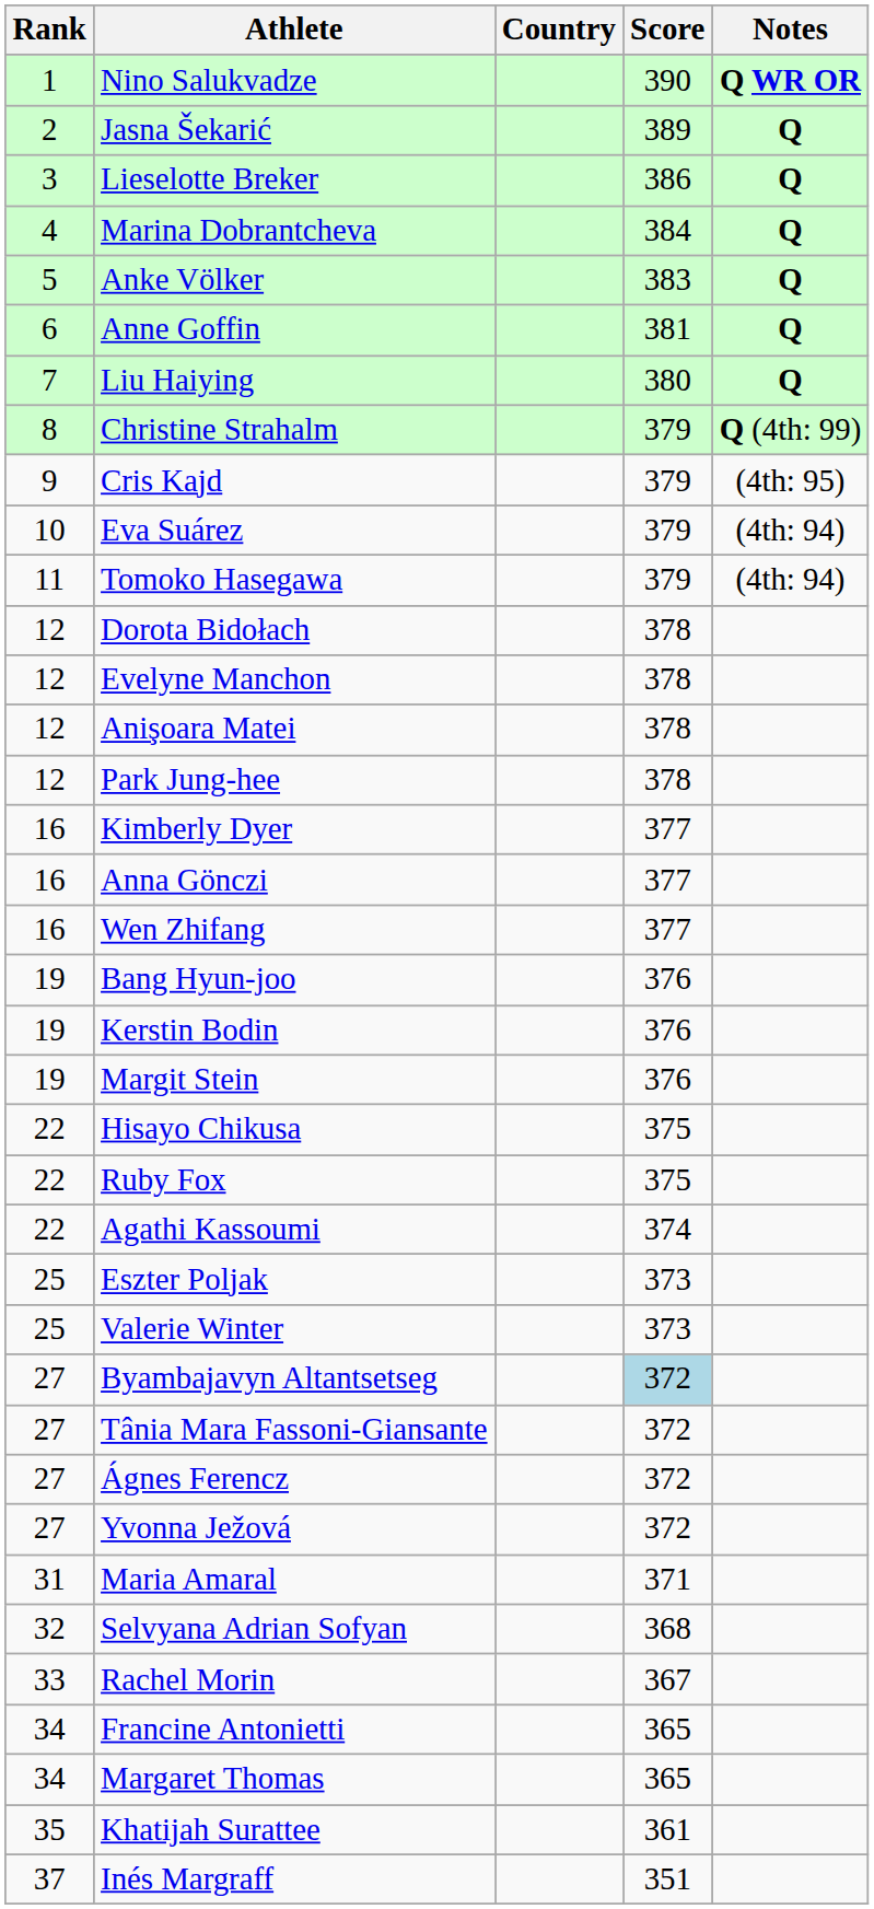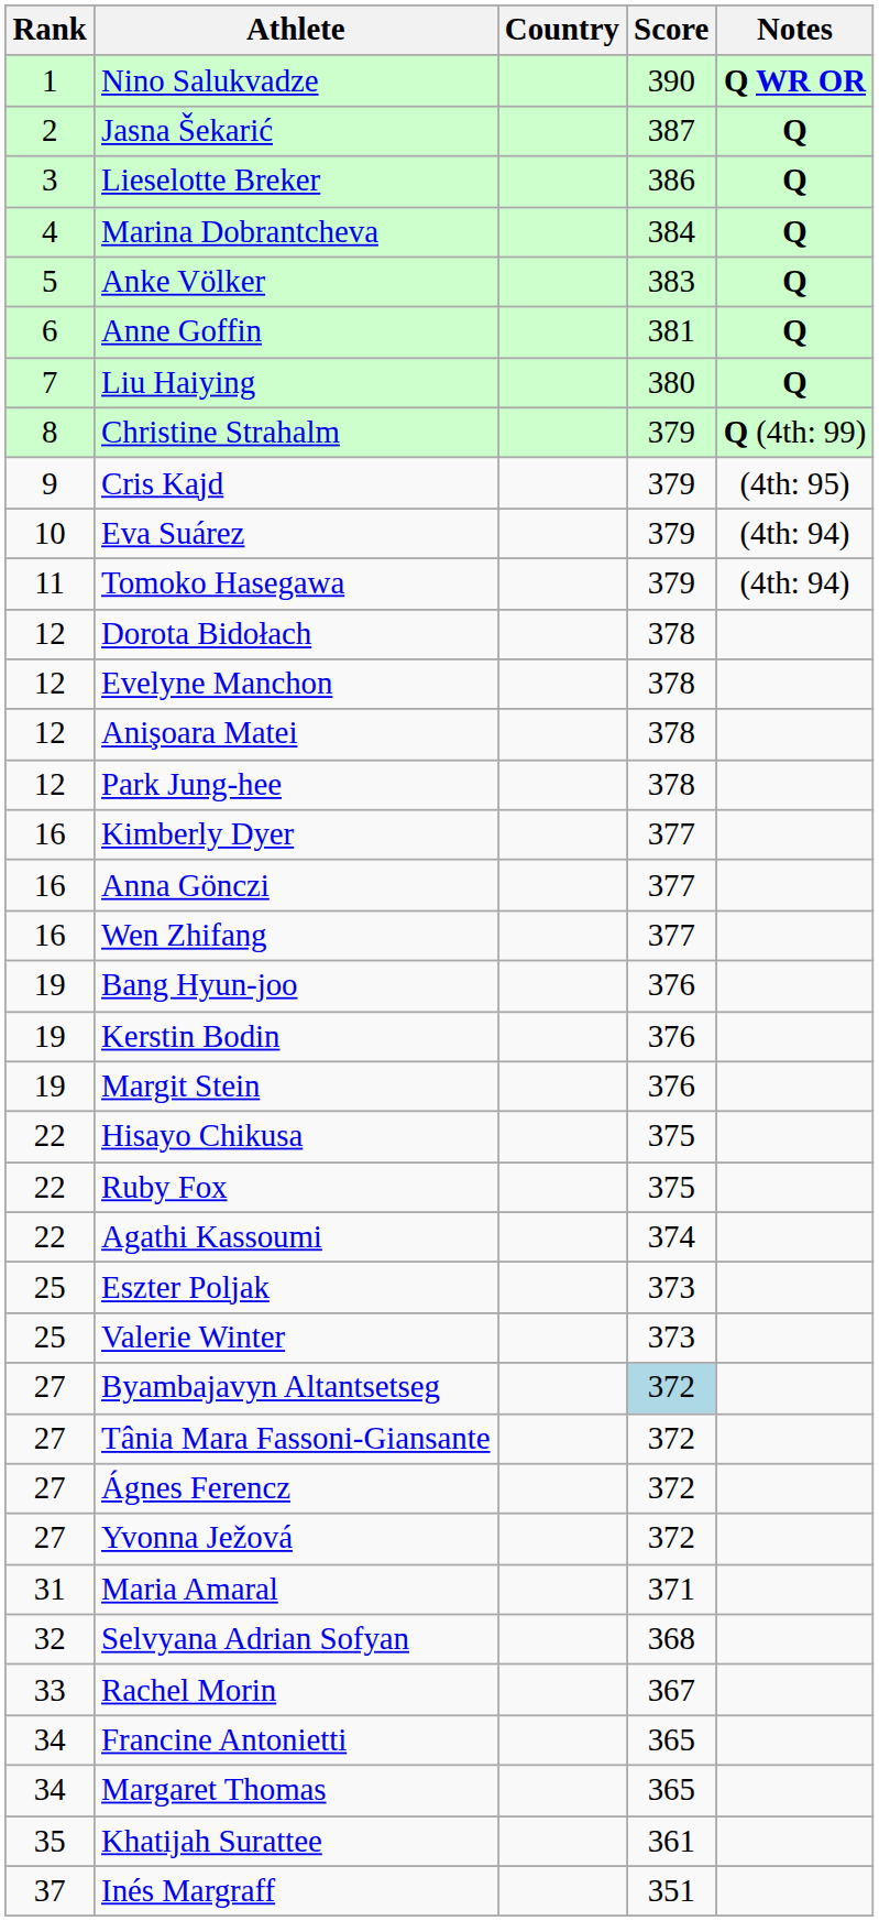 <table class="wikitable sortable" style="text-align: center">
 <tr>
 <th>Rank</th>
 <th>Athlete</th>
 <th>Country</th>
 <th>Score</th>
 <th>Notes</th>
 </tr>
 <tr bgcolor=#ccffcc>
 <td>1</td>
 <td align=left><a href='#'>Nino Salukvadze</a></td>
 <td align=left></td>
 <td>390</td>
 <td><strong>Q <a href='#'>WR OR</a></strong></td>
 </tr>
 <tr bgcolor=#ccffcc>
 <td>2</td>
 <td align=left><a href='#'>Jasna Šekarić</a></td>
 <td align=left></td>
-<td>389</td>
+<td>387</td>
 <td><strong>Q</strong></td>
 </tr>
 <tr bgcolor=#ccffcc>
 <td>3</td>
 <td align=left><a href='#'>Lieselotte Breker</a></td>
 <td align=left></td>
 <td>386</td>
 <td><strong>Q</strong></td>
 </tr>
 <tr bgcolor=#ccffcc>
 <td>4</td>
 <td align=left><a href='#'>Marina Dobrantcheva</a></td>
 <td align=left></td>
 <td>384</td>
 <td><strong>Q</strong></td>
 </tr>
 <tr bgcolor=#ccffcc>
 <td>5</td>
 <td align=left><a href='#'>Anke Völker</a></td>
 <td align=left></td>
 <td>383</td>
 <td><strong>Q</strong></td>
 </tr>
 <tr bgcolor=#ccffcc>
 <td>6</td>
 <td align=left><a href='#'>Anne Goffin</a></td>
 <td align=left></td>
 <td>381</td>
 <td><strong>Q</strong></td>
 </tr>
 <tr bgcolor=#ccffcc>
 <td>7</td>
 <td align=left><a href='#'>Liu Haiying</a></td>
 <td align=left></td>
 <td>380</td>
 <td><strong>Q</strong></td>
 </tr>
 <tr bgcolor=#ccffcc>
 <td>8</td>
 <td align=left><a href='#'>Christine Strahalm</a></td>
 <td align=left></td>
 <td>379</td>
 <td><strong>Q</strong> (4th: 99)</td>
 </tr>
 <tr>
 <td>9</td>
 <td align=left><a href='#'>Cris Kajd</a></td>
 <td align=left></td>
 <td>379</td>
 <td>(4th: 95)</td>
 </tr>
 <tr>
 <td>10</td>
 <td align=left><a href='#'>Eva Suárez</a></td>
 <td align=left></td>
 <td>379</td>
 <td>(4th: 94)</td>
 </tr>
 <tr>
 <td>11</td>
 <td align=left><a href='#'>Tomoko Hasegawa</a></td>
 <td align=left></td>
 <td>379</td>
 <td>(4th: 94)</td>
 </tr>
 <tr>
 <td>12</td>
 <td align=left><a href='#'>Dorota Bidołach</a></td>
 <td align=left></td>
 <td>378</td>
 <td></td>
 </tr>
 <tr>
 <td>12</td>
 <td align=left><a href='#'>Evelyne Manchon</a></td>
 <td align=left></td>
 <td>378</td>
 <td></td>
 </tr>
 <tr>
 <td>12</td>
 <td align=left><a href='#'>Anişoara Matei</a></td>
 <td align=left></td>
 <td>378</td>
 <td></td>
 </tr>
 <tr>
 <td>12</td>
 <td align=left><a href='#'>Park Jung-hee</a></td>
 <td align=left></td>
 <td>378</td>
 <td></td>
 </tr>
 <tr>
 <td>16</td>
 <td align=left><a href='#'>Kimberly Dyer</a></td>
 <td align=left></td>
 <td>377</td>
 <td></td>
 </tr>
 <tr>
 <td>16</td>
 <td align=left><a href='#'>Anna Gönczi</a></td>
 <td align=left></td>
 <td>377</td>
 <td></td>
 </tr>
 <tr>
 <td>16</td>
 <td align=left><a href='#'>Wen Zhifang</a></td>
 <td align=left></td>
 <td>377</td>
 <td></td>
 </tr>
 <tr>
 <td>19</td>
 <td align=left><a href='#'>Bang Hyun-joo</a></td>
 <td align=left></td>
 <td>376</td>
 <td></td>
 </tr>
 <tr>
 <td>19</td>
 <td align=left><a href='#'>Kerstin Bodin</a></td>
 <td align=left></td>
 <td>376</td>
 <td></td>
 </tr>
 <tr>
 <td>19</td>
 <td align=left><a href='#'>Margit Stein</a></td>
 <td align=left></td>
 <td>376</td>
 <td></td>
 </tr>
 <tr>
 <td>22</td>
 <td align=left><a href='#'>Hisayo Chikusa</a></td>
 <td align=left></td>
 <td>375</td>
 <td></td>
 </tr>
 <tr>
 <td>22</td>
 <td align=left><a href='#'>Ruby Fox</a></td>
 <td align=left></td>
 <td>375</td>
 <td></td>
 </tr>
 <tr>
 <td>22</td>
 <td align=left><a href='#'>Agathi Kassoumi</a></td>
 <td align=left></td>
 <td>374</td>
 <td></td>
 </tr>
 <tr>
 <td>25</td>
 <td align=left><a href='#'>Eszter Poljak</a></td>
 <td align=left></td>
 <td>373</td>
 <td></td>
 </tr>
 <tr>
 <td>25</td>
 <td align=left><a href='#'>Valerie Winter</a></td>
 <td align=left></td>
 <td>373</td>
 <td></td>
 </tr>
 <tr>
 <td>27</td>
 <td align=left><a href='#'>Byambajavyn Altantsetseg</a></td>
 <td align=left></td>
 <td style="background: lightblue;">372</td>
 <td></td>
 </tr>
 <tr>
 <td>27</td>
 <td align=left><a href='#'>Tânia Mara Fassoni-Giansante</a></td>
 <td align=left></td>
 <td>372</td>
 <td></td>
 </tr>
 <tr>
 <td>27</td>
 <td align=left><a href='#'>Ágnes Ferencz</a></td>
 <td align=left></td>
 <td>372</td>
 <td></td>
 </tr>
 <tr>
 <td>27</td>
 <td align=left><a href='#'>Yvonna Ježová</a></td>
 <td align=left></td>
 <td>372</td>
 <td></td>
 </tr>
 <tr>
 <td>31</td>
 <td align=left><a href='#'>Maria Amaral</a></td>
 <td align=left></td>
 <td>371</td>
 <td></td>
 </tr>
 <tr>
 <td>32</td>
 <td align=left><a href='#'>Selvyana Adrian Sofyan</a></td>
 <td align=left></td>
 <td>368</td>
 <td></td>
 </tr>
 <tr>
 <td>33</td>
 <td align=left><a href='#'>Rachel Morin</a></td>
 <td align=left></td>
 <td>367</td>
 <td></td>
 </tr>
 <tr>
 <td>34</td>
 <td align=left><a href='#'>Francine Antonietti</a></td>
 <td align=left></td>
 <td>365</td>
 <td></td>
 </tr>
 <tr>
 <td>34</td>
 <td align=left><a href='#'>Margaret Thomas</a></td>
 <td align=left></td>
 <td>365</td>
 <td></td>
 </tr>
 <tr>
 <td>35</td>
 <td align=left><a href='#'>Khatijah Surattee</a></td>
 <td align=left></td>
 <td>361</td>
 <td></td>
 </tr>
 <tr>
 <td>37</td>
 <td align=left><a href='#'>Inés Margraff</a></td>
 <td align=left></td>
 <td>351</td>
 <td></td>
 </tr>
 </table>
